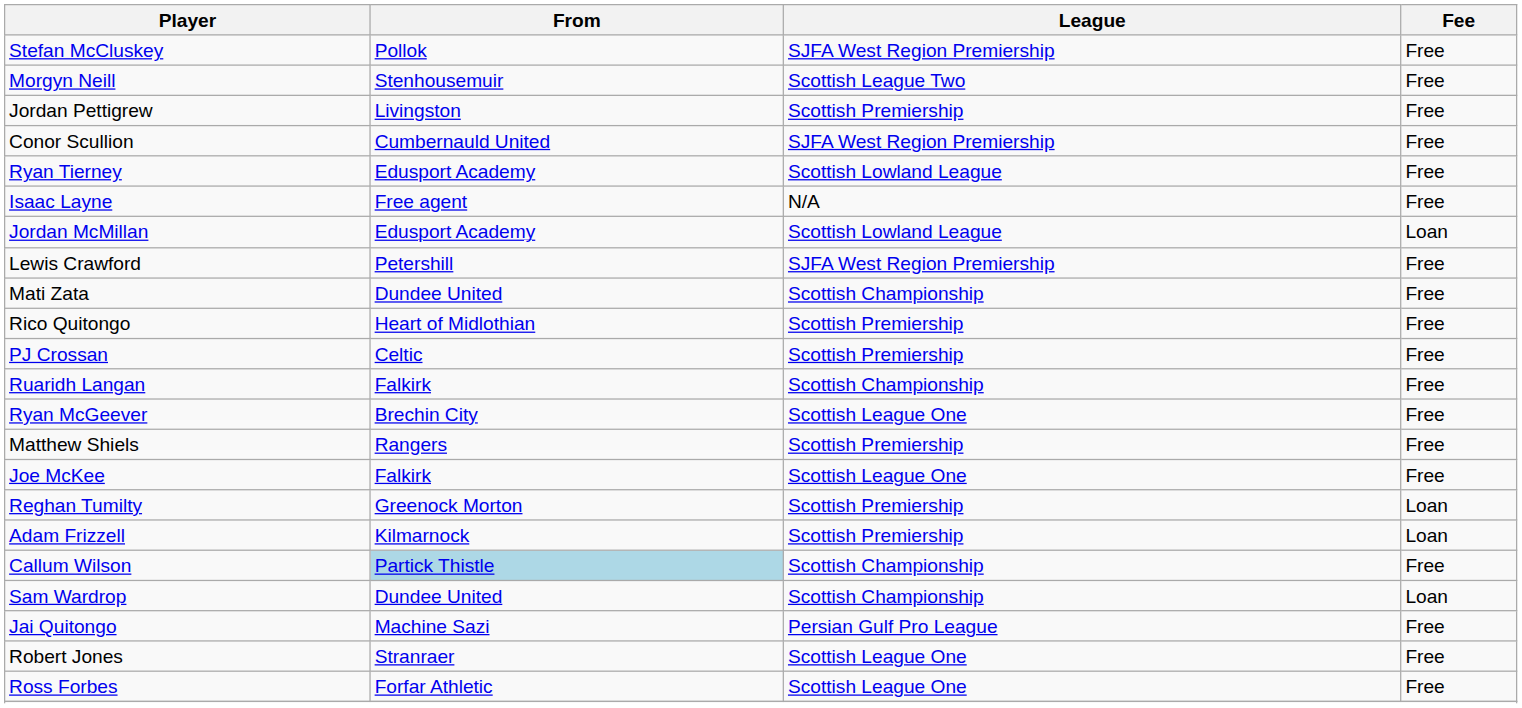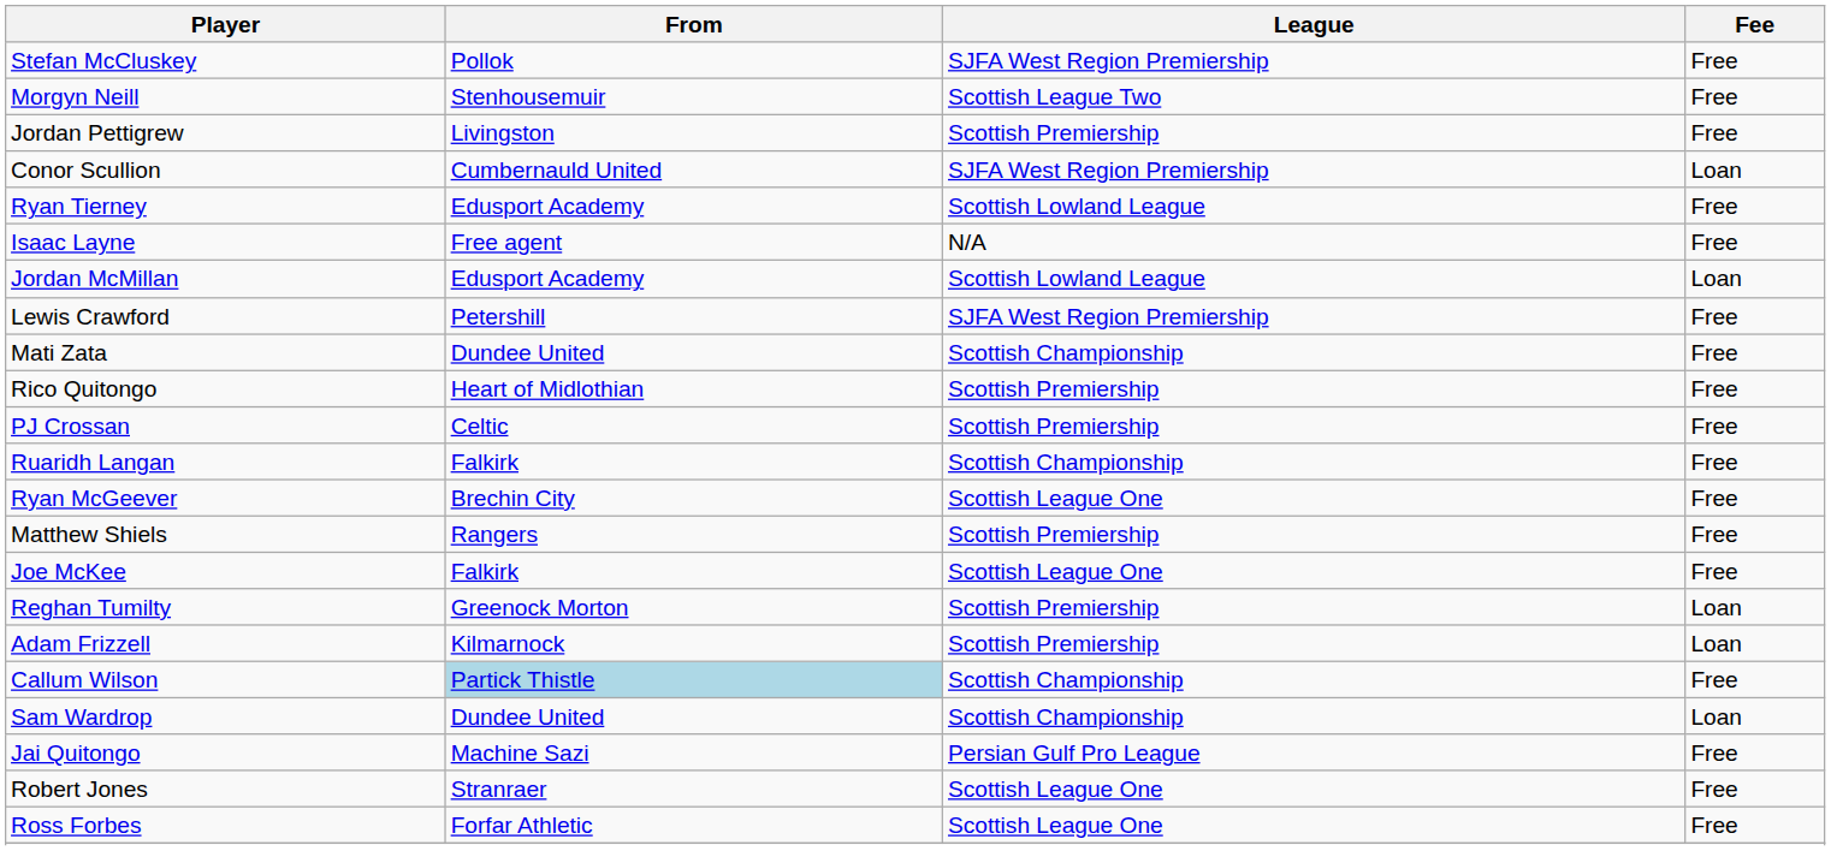 <table class="wikitable" style="text-align:center; font-size:95%;width:95%; text-align:left">
 <tr>
 <th>Player</th>
 <th>From</th>
 <th>League</th>
 <th>Fee</th>
 </tr>
 <tr>
 <td> <a href='#'>Stefan McCluskey</a></td>
 <td><a href='#'>Pollok</a></td>
 <td><a href='#'>SJFA West Region Premiership</a></td>
 <td>Free</td>
 </tr>
 <tr>
 <td> <a href='#'>Morgyn Neill</a></td>
 <td><a href='#'>Stenhousemuir</a></td>
 <td><a href='#'>Scottish League Two</a></td>
 <td>Free</td>
 </tr>
 <tr>
 <td> Jordan Pettigrew</td>
 <td><a href='#'>Livingston</a></td>
 <td><a href='#'>Scottish Premiership</a></td>
 <td>Free</td>
 </tr>
 <tr>
 <td> Conor Scullion</td>
 <td><a href='#'>Cumbernauld United</a></td>
 <td><a href='#'>SJFA West Region Premiership</a></td>
-<td>Free</td>
+<td>Loan</td>
 </tr>
 <tr>
 <td> <a href='#'>Ryan Tierney</a></td>
 <td><a href='#'>Edusport Academy</a></td>
 <td><a href='#'>Scottish Lowland League</a></td>
 <td>Free</td>
 </tr>
 <tr>
 <td> <a href='#'>Isaac Layne</a></td>
 <td><a href='#'>Free agent</a></td>
 <td>N/A</td>
 <td>Free</td>
 </tr>
 <tr>
 <td> <a href='#'>Jordan McMillan</a></td>
 <td><a href='#'>Edusport Academy</a></td>
 <td><a href='#'>Scottish Lowland League</a></td>
 <td>Loan</td>
 </tr>
 <tr>
 <td> Lewis Crawford</td>
 <td><a href='#'>Petershill</a></td>
 <td><a href='#'>SJFA West Region Premiership</a></td>
 <td>Free</td>
 </tr>
 <tr>
 <td> Mati Zata</td>
 <td><a href='#'>Dundee United</a></td>
 <td><a href='#'>Scottish Championship</a></td>
 <td>Free</td>
 </tr>
 <tr>
 <td> Rico Quitongo</td>
 <td><a href='#'>Heart of Midlothian</a></td>
 <td><a href='#'>Scottish Premiership</a></td>
 <td>Free</td>
 </tr>
 <tr>
 <td> <a href='#'>PJ Crossan</a></td>
 <td><a href='#'>Celtic</a></td>
 <td><a href='#'>Scottish Premiership</a></td>
 <td>Free</td>
 </tr>
 <tr>
 <td> <a href='#'>Ruaridh Langan</a></td>
 <td><a href='#'>Falkirk</a></td>
 <td><a href='#'>Scottish Championship</a></td>
 <td>Free</td>
 </tr>
 <tr>
 <td> <a href='#'>Ryan McGeever</a></td>
 <td><a href='#'>Brechin City</a></td>
 <td><a href='#'>Scottish League One</a></td>
 <td>Free</td>
 </tr>
 <tr>
 <td> Matthew Shiels</td>
 <td><a href='#'>Rangers</a></td>
 <td><a href='#'>Scottish Premiership</a></td>
 <td>Free</td>
 </tr>
 <tr>
 <td> <a href='#'>Joe McKee</a></td>
 <td><a href='#'>Falkirk</a></td>
 <td><a href='#'>Scottish League One</a></td>
 <td>Free</td>
 </tr>
 <tr>
 <td> <a href='#'>Reghan Tumilty</a></td>
 <td><a href='#'>Greenock Morton</a></td>
 <td><a href='#'>Scottish Premiership</a></td>
 <td>Loan</td>
 </tr>
 <tr>
 <td> <a href='#'>Adam Frizzell</a></td>
 <td><a href='#'>Kilmarnock</a></td>
 <td><a href='#'>Scottish Premiership</a></td>
 <td>Loan</td>
 </tr>
 <tr>
 <td> <a href='#'>Callum Wilson</a></td>
 <td style="background: lightblue;"><a href='#'>Partick Thistle</a></td>
 <td><a href='#'>Scottish Championship</a></td>
 <td>Free</td>
 </tr>
 <tr>
 <td> <a href='#'>Sam Wardrop</a></td>
 <td><a href='#'>Dundee United</a></td>
 <td><a href='#'>Scottish Championship</a></td>
 <td>Loan</td>
 </tr>
 <tr>
 <td> <a href='#'>Jai Quitongo</a></td>
 <td><a href='#'>Machine Sazi</a></td>
 <td><a href='#'>Persian Gulf Pro League</a></td>
 <td>Free</td>
 </tr>
 <tr>
 <td> Robert Jones</td>
 <td><a href='#'>Stranraer</a></td>
 <td><a href='#'>Scottish League One</a></td>
 <td>Free</td>
 </tr>
 <tr>
 <td> <a href='#'>Ross Forbes</a></td>
 <td><a href='#'>Forfar Athletic</a></td>
 <td><a href='#'>Scottish League One</a></td>
 <td>Free</td>
 </tr>
 <tr>
 </tr>
 <tr>
 </tr>
 <tr>
 </tr>
 </table>
